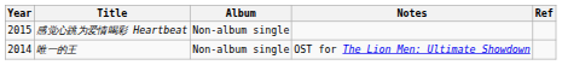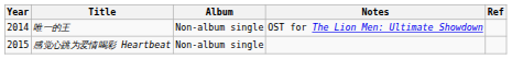 <table class="wikitable sortable">
 <tr>
 <th>Year</th>
 <th>Title</th>
 <th>Album</th>
 <th class="unsortable">Notes</th>
 <th class="unsortable">Ref</th>
 </tr>
 <tr>
+<td>2014</td>
+<td><em>唯一的王</em></td>
+<td>Non-album single</td>
+<td>OST for <em><a href='#'>The Lion Men: Ultimate Showdown</a></em></td>
+<td></td>
+</tr>
+<tr>
 <td>2015</td>
 <td><em>感觉心跳为爱情喝彩 Heartbeat</em></td>
 <td>Non-album single</td>
 <td></td>
 <td></td>
 </tr>
-<tr>
-<td>2014</td>
-<td><em>唯一的王</em></td>
-<td>Non-album single</td>
-<td>OST for <em><a href='#'>The Lion Men: Ultimate Showdown</a></em></td>
-<td></td>
-</tr>
 </table>
